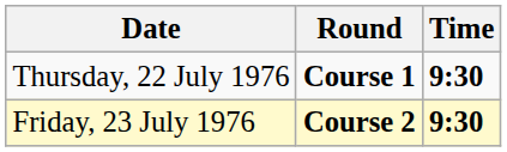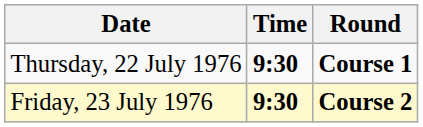 <table class="wikitable">
 <tr>
 <th>Date</th>
+<th>Time</th>
 <th>Round</th>
-<th>Time</th>
 </tr>
 <tr>
 <td>Thursday, 22 July 1976</td>
+<td><strong>9:30</strong></td>
 <td><strong>Course 1</strong></td>
-<td><strong>9:30</strong></td>
 </tr>
 <tr style=background:lemonchiffon>
 <td>Friday, 23 July 1976</td>
+<td><strong>9:30</strong></td>
 <td><strong>Course 2</strong></td>
-<td><strong>9:30</strong></td>
 </tr>
 </table>
